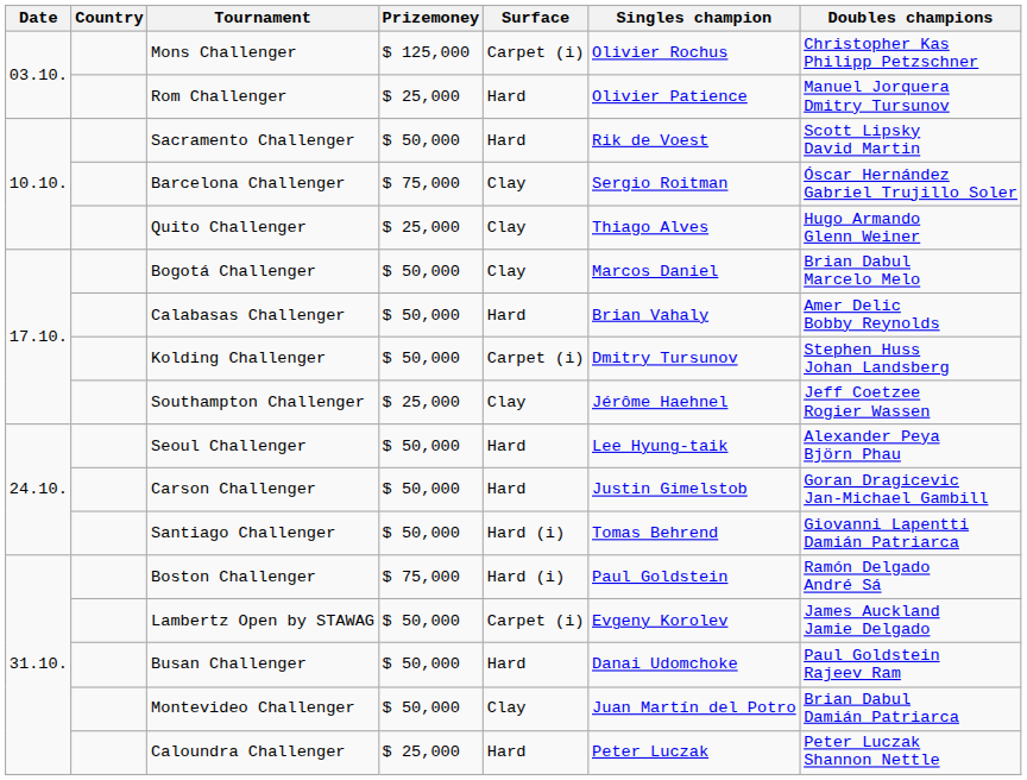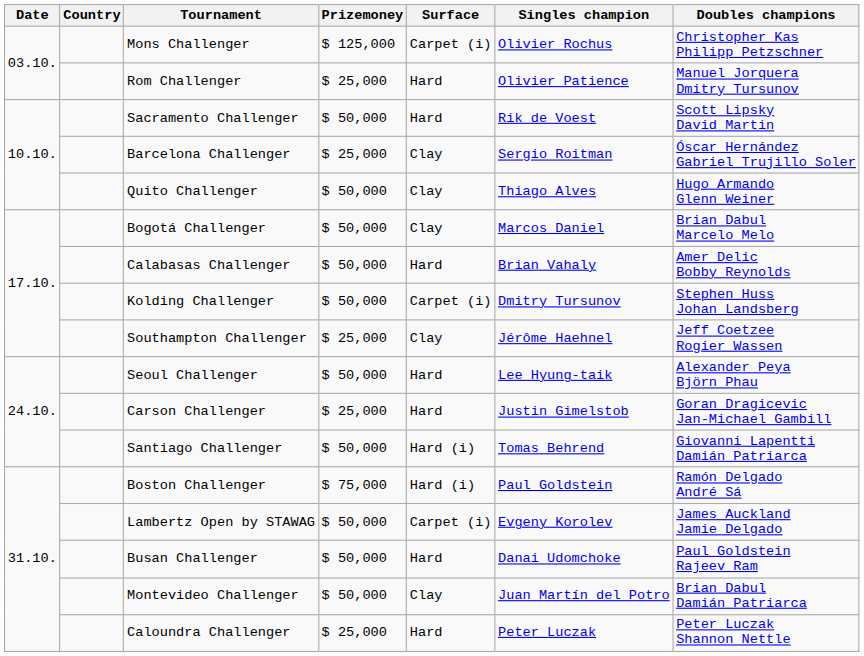 <table class="sortable wikitable" style=font-size:97%>
 <tr>
 <th>Date</th>
 <th>Country</th>
 <th>Tournament</th>
 <th>Prizemoney</th>
 <th>Surface</th>
 <th>Singles champion</th>
 <th>Doubles champions</th>
 </tr>
 <tr>
 <td rowspan="2">03.10.</td>
 <td></td>
 <td>Mons Challenger</td>
 <td>$ 125,000</td>
 <td>Carpet (i)</td>
 <td> <a href='#'>Olivier Rochus</a></td>
 <td> <a href='#'>Christopher Kas</a> <br>  <a href='#'>Philipp Petzschner</a></td>
 </tr>
 <tr>
 <td></td>
 <td>Rom Challenger</td>
 <td>$ 25,000</td>
 <td>Hard</td>
 <td> <a href='#'>Olivier Patience</a></td>
 <td> <a href='#'>Manuel Jorquera</a> <br>  <a href='#'>Dmitry Tursunov</a></td>
 </tr>
 <tr>
 <td rowspan="3">10.10.</td>
 <td></td>
 <td>Sacramento Challenger</td>
 <td>$ 50,000</td>
 <td>Hard</td>
 <td> <a href='#'>Rik de Voest</a></td>
 <td> <a href='#'>Scott Lipsky</a><br> <a href='#'>David Martin</a></td>
 </tr>
 <tr>
 <td></td>
 <td>Barcelona Challenger</td>
-<td>$ 75,000</td>
+<td>$ 25,000</td>
 <td>Clay</td>
 <td> <a href='#'>Sergio Roitman</a></td>
 <td> <a href='#'>Óscar Hernández</a><br> <a href='#'>Gabriel Trujillo Soler</a></td>
 </tr>
 <tr>
 <td></td>
 <td>Quito Challenger</td>
-<td>$ 25,000</td>
+<td>$ 50,000</td>
 <td>Clay</td>
 <td> <a href='#'>Thiago Alves</a></td>
 <td> <a href='#'>Hugo Armando</a> <br>  <a href='#'>Glenn Weiner</a></td>
 </tr>
 <tr>
 <td rowspan="4">17.10.</td>
 <td></td>
 <td>Bogotá Challenger</td>
 <td>$ 50,000</td>
 <td>Clay</td>
 <td> <a href='#'>Marcos Daniel</a></td>
 <td> <a href='#'>Brian Dabul</a> <br>  <a href='#'>Marcelo Melo</a></td>
 </tr>
 <tr>
 <td></td>
 <td>Calabasas Challenger</td>
 <td>$ 50,000</td>
 <td>Hard</td>
 <td> <a href='#'>Brian Vahaly</a></td>
 <td> <a href='#'>Amer Delic</a><br> <a href='#'>Bobby Reynolds</a></td>
 </tr>
 <tr>
 <td></td>
 <td>Kolding Challenger</td>
 <td>$ 50,000</td>
 <td>Carpet (i)</td>
 <td> <a href='#'>Dmitry Tursunov</a></td>
 <td> <a href='#'>Stephen Huss</a><br> <a href='#'>Johan Landsberg</a></td>
 </tr>
 <tr>
 <td></td>
 <td>Southampton Challenger</td>
 <td>$ 25,000</td>
 <td>Clay</td>
 <td> <a href='#'>Jérôme Haehnel</a></td>
 <td> <a href='#'>Jeff Coetzee</a><br> <a href='#'>Rogier Wassen</a></td>
 </tr>
 <tr>
 <td rowspan="3">24.10.</td>
 <td></td>
 <td>Seoul Challenger</td>
 <td>$ 50,000</td>
 <td>Hard</td>
 <td> <a href='#'>Lee Hyung-taik</a></td>
 <td> <a href='#'>Alexander Peya</a> <br> <a href='#'>Björn Phau</a></td>
 </tr>
 <tr>
 <td></td>
 <td>Carson Challenger</td>
-<td>$ 50,000</td>
+<td>$ 25,000</td>
 <td>Hard</td>
 <td> <a href='#'>Justin Gimelstob</a></td>
 <td> <a href='#'>Goran Dragicevic</a><br> <a href='#'>Jan-Michael Gambill</a></td>
 </tr>
 <tr>
 <td></td>
 <td>Santiago Challenger</td>
 <td>$ 50,000</td>
 <td>Hard (i)</td>
 <td> <a href='#'>Tomas Behrend</a></td>
 <td> <a href='#'>Giovanni Lapentti</a><br> <a href='#'>Damián Patriarca</a></td>
 </tr>
 <tr>
 <td rowspan="5">31.10.</td>
 <td></td>
 <td>Boston Challenger</td>
 <td>$ 75,000</td>
 <td>Hard (i)</td>
 <td> <a href='#'>Paul Goldstein</a></td>
 <td> <a href='#'>Ramón Delgado</a><br> <a href='#'>André Sá</a></td>
 </tr>
 <tr>
 <td></td>
 <td>Lambertz Open by STAWAG</td>
 <td>$ 50,000</td>
 <td>Carpet (i)</td>
 <td> <a href='#'>Evgeny Korolev</a></td>
 <td> <a href='#'>James Auckland</a><br> <a href='#'>Jamie Delgado</a></td>
 </tr>
 <tr>
 <td></td>
 <td>Busan Challenger</td>
 <td>$ 50,000</td>
 <td>Hard</td>
 <td> <a href='#'>Danai Udomchoke</a></td>
 <td> <a href='#'>Paul Goldstein</a><br> <a href='#'>Rajeev Ram</a></td>
 </tr>
 <tr>
 <td></td>
 <td>Montevideo Challenger</td>
 <td>$ 50,000</td>
 <td>Clay</td>
 <td> <a href='#'>Juan Martín del Potro</a></td>
 <td> <a href='#'>Brian Dabul</a> <br>  <a href='#'>Damián Patriarca</a></td>
 </tr>
 <tr>
 <td></td>
 <td>Caloundra Challenger</td>
 <td>$ 25,000</td>
 <td>Hard</td>
 <td> <a href='#'>Peter Luczak</a></td>
 <td> <a href='#'>Peter Luczak</a> <br>  <a href='#'>Shannon Nettle</a></td>
 </tr>
 </table>
